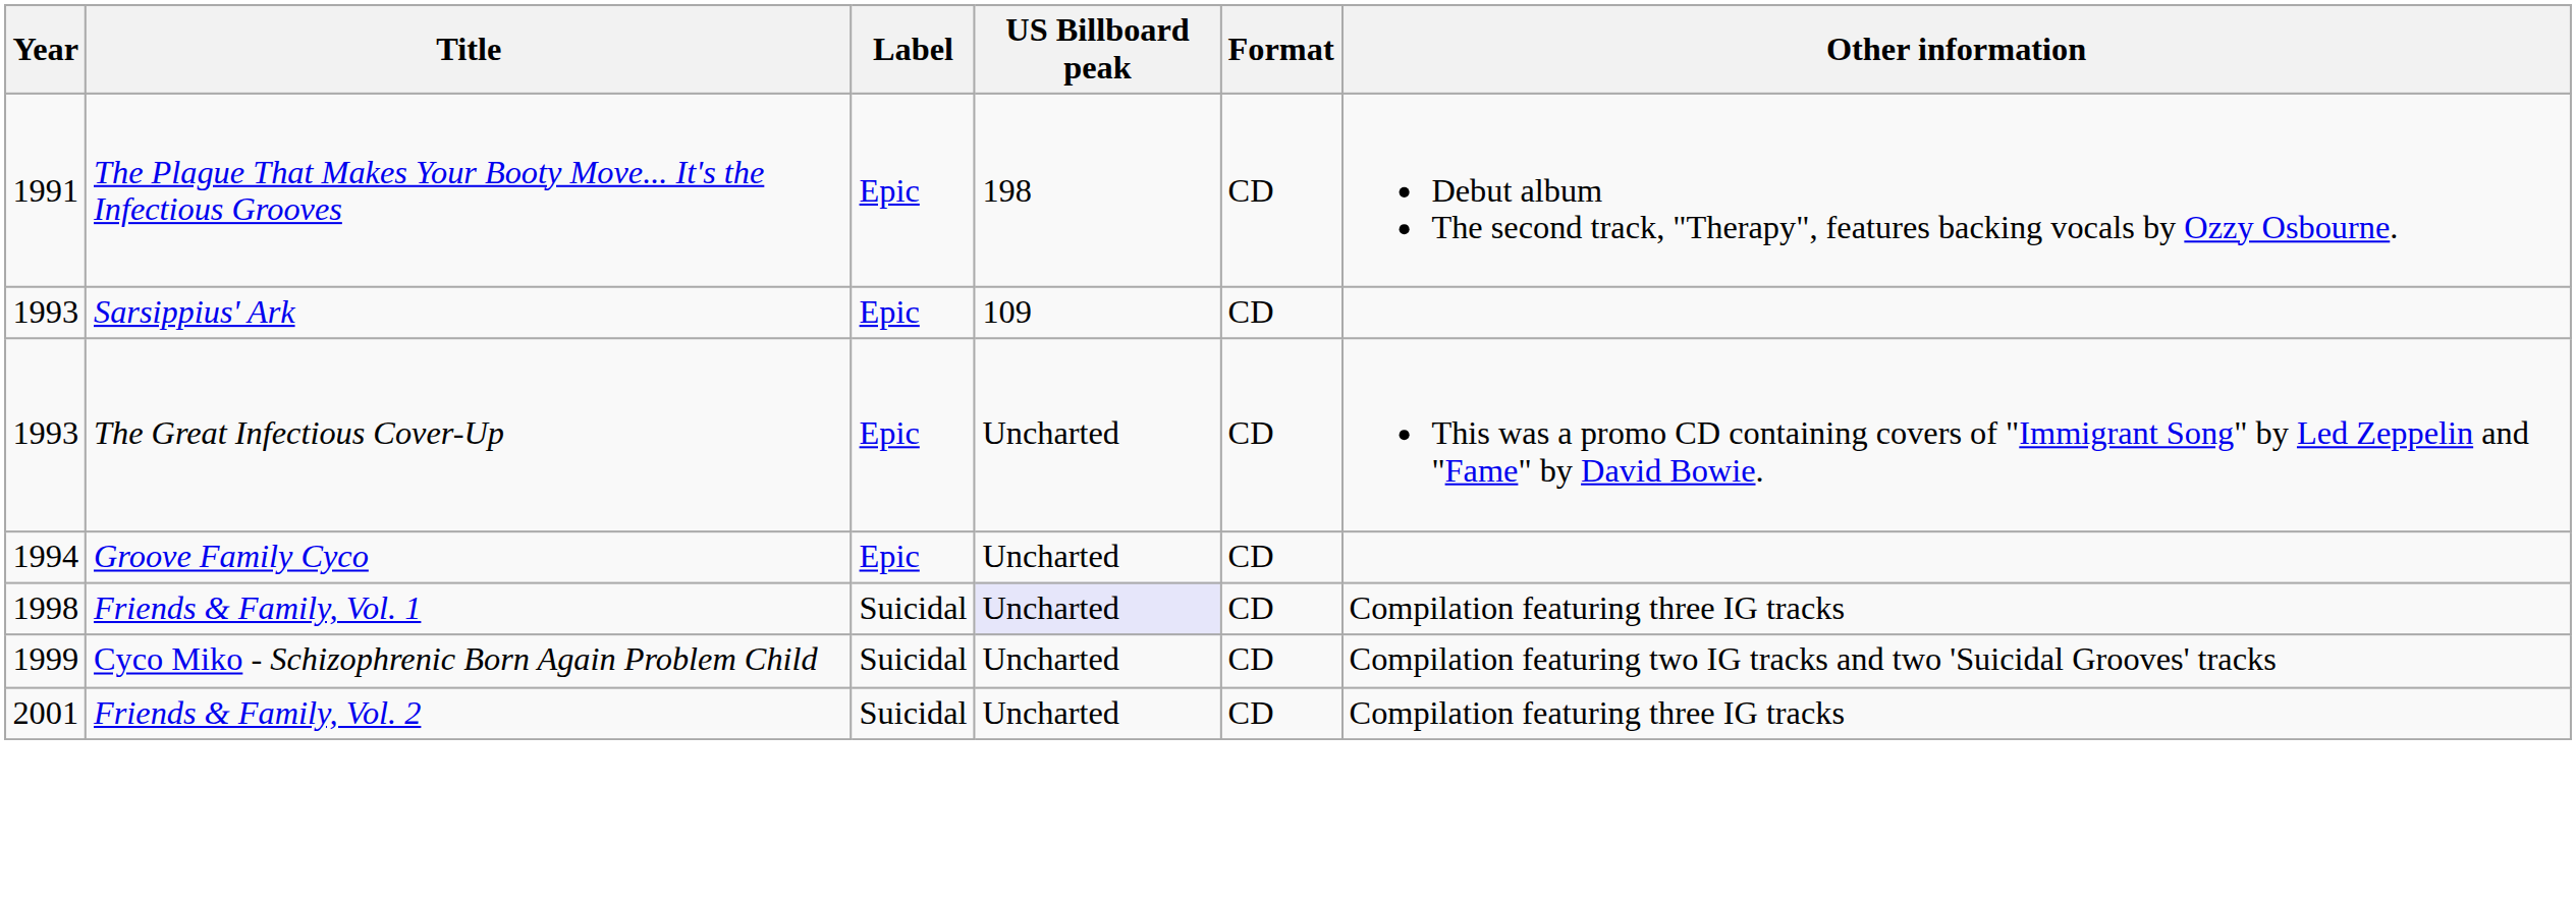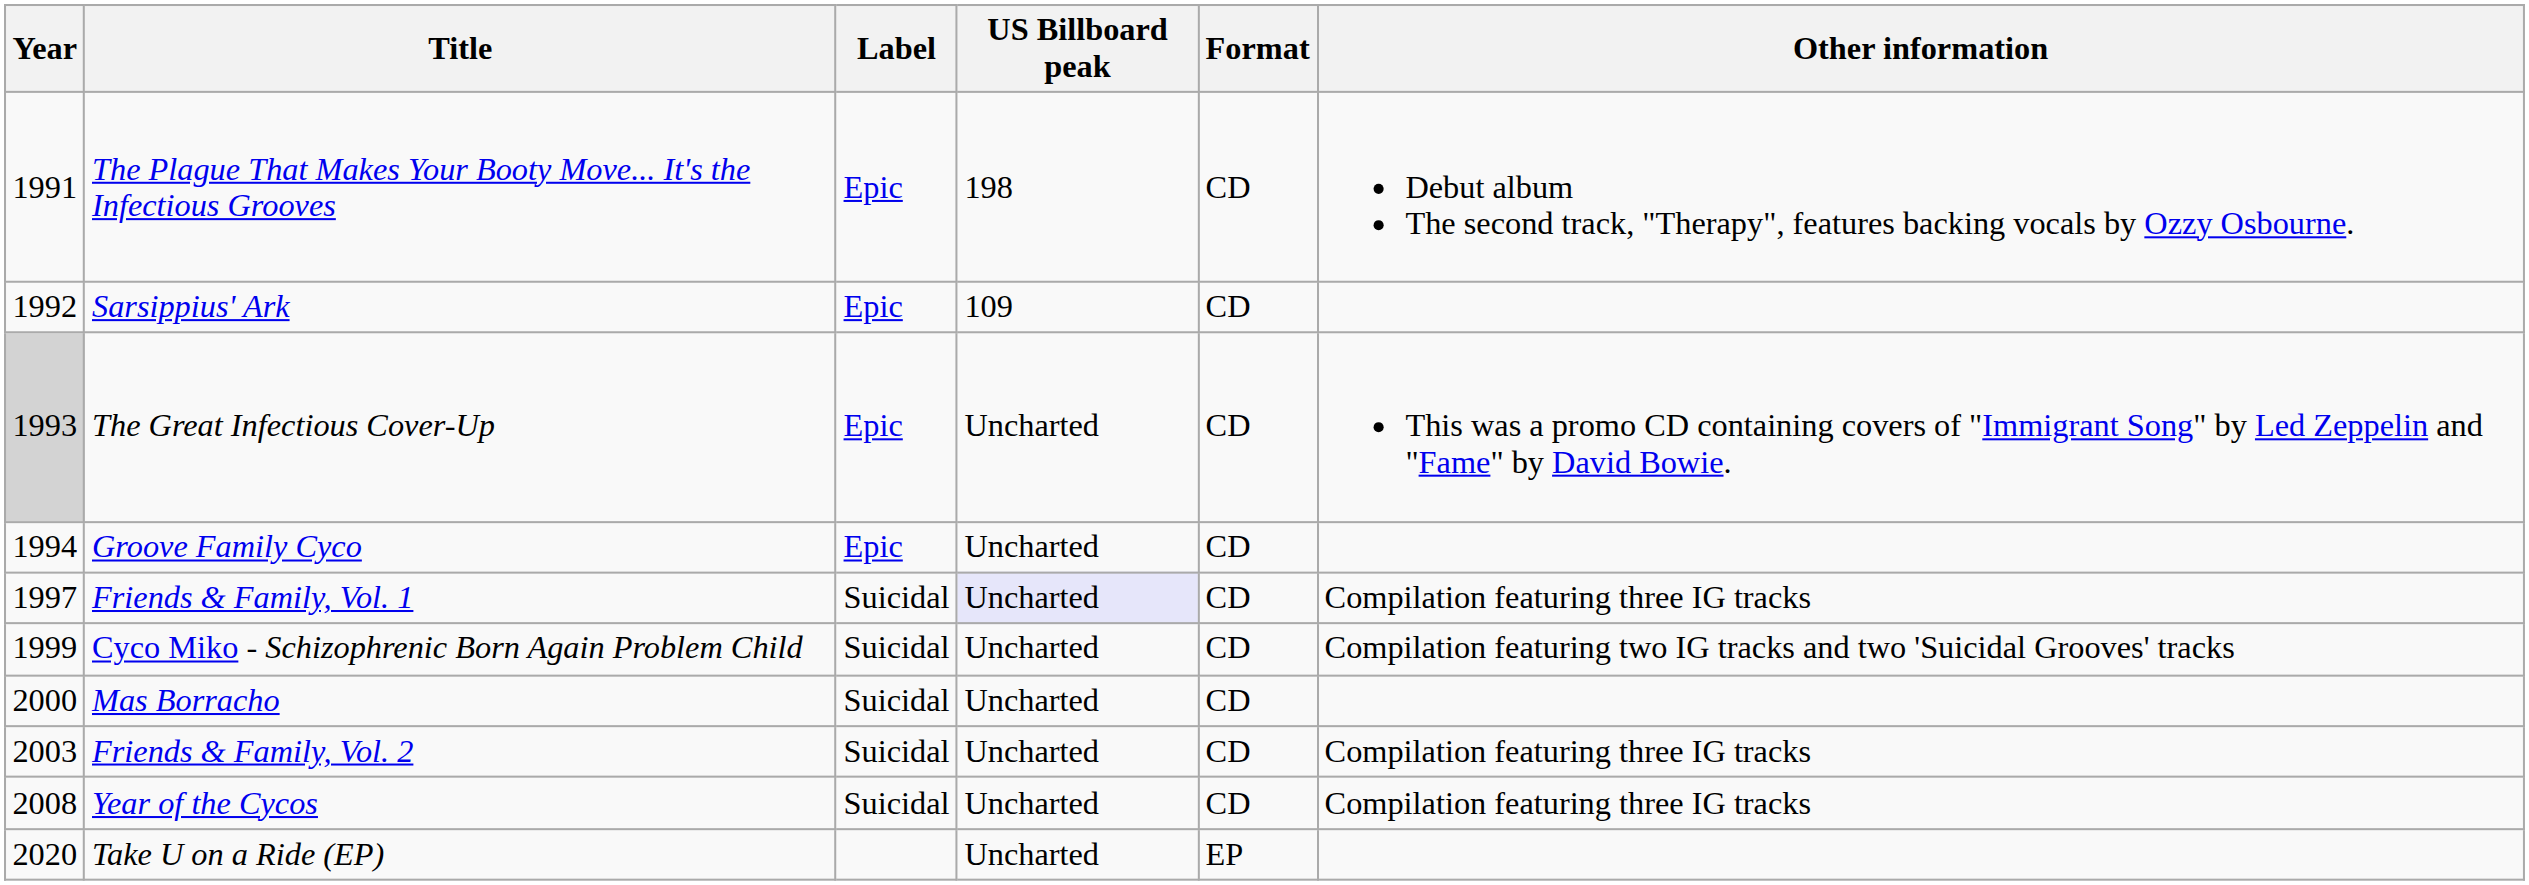 <table class="wikitable">
 <tr>
 <th>Year</th>
 <th>Title</th>
 <th>Label</th>
 <th>US Billboard peak</th>
 <th>Format</th>
 <th>Other information</th>
 </tr>
 <tr>
 <td>1991</td>
 <td><em><a href='#'>The Plague That Makes Your Booty Move... It's the Infectious Grooves</a></em></td>
 <td><a href='#'>Epic</a></td>
 <td>198</td>
 <td>CD</td>
 <td><br><ul><li>Debut album</li><li>The second track, "Therapy", features backing vocals by <a href='#'>Ozzy Osbourne</a>.</li></ul></td>
 </tr>
 <tr>
-<td>1993</td>
+<td>1992</td>
 <td><em><a href='#'>Sarsippius' Ark</a></em></td>
 <td><a href='#'>Epic</a></td>
 <td>109</td>
 <td>CD</td>
 <td></td>
 </tr>
 <tr>
-<td>1993</td>
+<td style="background: lightgrey;">1993</td>
 <td><em>The Great Infectious Cover-Up</em></td>
 <td><a href='#'>Epic</a></td>
 <td>Uncharted</td>
 <td>CD</td>
 <td><br><ul><li>This was a promo CD containing covers of "<a href='#'>Immigrant Song</a>" by <a href='#'>Led Zeppelin</a> and "<a href='#'>Fame</a>" by <a href='#'>David Bowie</a>.</li></ul></td>
 </tr>
 <tr>
 <td>1994</td>
 <td><em><a href='#'>Groove Family Cyco</a></em></td>
 <td><a href='#'>Epic</a></td>
 <td>Uncharted</td>
 <td>CD</td>
 <td></td>
 </tr>
 <tr>
-<td>1998</td>
+<td>1997</td>
 <td><em><a href='#'>Friends & Family, Vol. 1</a></em></td>
 <td>Suicidal</td>
 <td style="background: lavender;">Uncharted</td>
 <td>CD</td>
 <td>Compilation featuring three IG tracks</td>
 </tr>
 <tr>
 <td>1999</td>
 <td><a href='#'>Cyco Miko</a> - <em>Schizophrenic Born Again Problem Child</em></td>
 <td>Suicidal</td>
 <td>Uncharted</td>
 <td>CD</td>
 <td>Compilation featuring two IG tracks and two 'Suicidal Grooves' tracks</td>
 </tr>
 <tr>
-<td>2001</td>
+<td>2000</td>
+<td><em><a href='#'>Mas Borracho</a></em></td>
+<td>Suicidal</td>
+<td>Uncharted</td>
+<td>CD</td>
+<td></td>
+</tr>
+<tr>
+<td>2003</td>
 <td><em><a href='#'>Friends & Family, Vol. 2</a></em></td>
 <td>Suicidal</td>
 <td>Uncharted</td>
 <td>CD</td>
 <td>Compilation featuring three IG tracks</td>
 </tr>
+<tr>
+<td>2008</td>
+<td><em><a href='#'>Year of the Cycos</a></em></td>
+<td>Suicidal</td>
+<td>Uncharted</td>
+<td>CD</td>
+<td>Compilation featuring three IG tracks</td>
+</tr>
+<tr>
+<td>2020</td>
+<td><em>Take U on a Ride (EP)</em></td>
+<td></td>
+<td>Uncharted</td>
+<td>EP</td>
+<td></td>
+</tr>
 </table>
